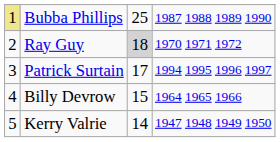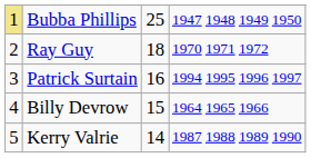 <table class="wikitable">
 <tr>
 </tr>
 <tr>
 <td style="background: khaki;">1</td>
 <td><a href='#'>Bubba Phillips</a></td>
 <td>25</td>
-<td style="font-size:80%;"><a href='#'>1987</a> <a href='#'>1988</a> <a href='#'>1989</a> <a href='#'>1990</a></td>
+<td style="font-size:80%;"><a href='#'>1947</a> <a href='#'>1948</a> <a href='#'>1949</a> <a href='#'>1950</a></td>
 </tr>
 <tr>
 <td>2</td>
 <td><a href='#'>Ray Guy</a></td>
-<td style="background: lightgrey;">18</td>
+<td>18</td>
 <td style="font-size:80%;"><a href='#'>1970</a> <a href='#'>1971</a> <a href='#'>1972</a></td>
 </tr>
 <tr>
 <td>3</td>
 <td><a href='#'>Patrick Surtain</a></td>
-<td>17</td>
+<td>16</td>
 <td style="font-size:80%;"><a href='#'>1994</a> <a href='#'>1995</a> <a href='#'>1996</a> <a href='#'>1997</a></td>
 </tr>
 <tr>
 <td>4</td>
 <td>Billy Devrow</td>
 <td>15</td>
 <td style="font-size:80%;"><a href='#'>1964</a> <a href='#'>1965</a> <a href='#'>1966</a></td>
 </tr>
 <tr>
 <td>5</td>
 <td>Kerry Valrie</td>
 <td>14</td>
-<td style="font-size:80%;"><a href='#'>1947</a> <a href='#'>1948</a> <a href='#'>1949</a> <a href='#'>1950</a></td>
+<td style="font-size:80%;"><a href='#'>1987</a> <a href='#'>1988</a> <a href='#'>1989</a> <a href='#'>1990</a></td>
 </tr>
 </table>
